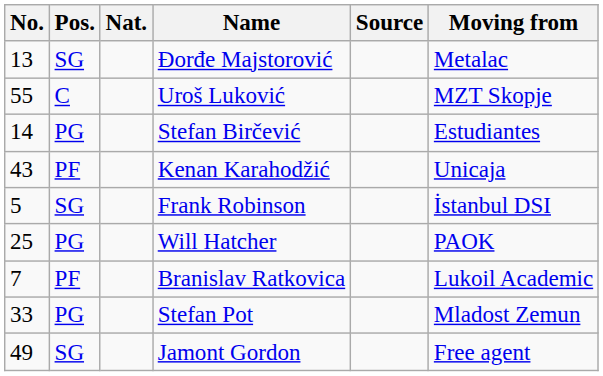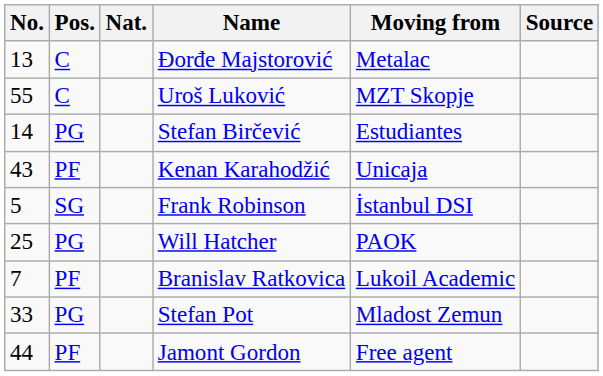 <table class="wikitable">
 <tr>
 <th>No.</th>
 <th>Pos.</th>
 <th>Nat.</th>
 <th>Name</th>
+<th>Moving from</th>
 <th>Source</th>
-<th>Moving from</th>
 </tr>
 <tr>
 <td>13</td>
-<td><a href='#'>SG</a></td>
+<td><a href='#'>C</a></td>
 <td></td>
 <td><a href='#'>Đorđe Majstorović</a></td>
+<td> <a href='#'>Metalac</a></td>
 <td align=center></td>
-<td> <a href='#'>Metalac</a></td>
 </tr>
 <tr>
 <td>55</td>
 <td><a href='#'>C</a></td>
 <td></td>
 <td><a href='#'>Uroš Luković</a></td>
+<td> <a href='#'>MZT Skopje</a></td>
 <td align=center></td>
-<td> <a href='#'>MZT Skopje</a></td>
 </tr>
 <tr>
 <td>14</td>
 <td><a href='#'>PG</a></td>
 <td></td>
 <td><a href='#'>Stefan Birčević</a></td>
+<td> <a href='#'>Estudiantes</a></td>
 <td align=center></td>
-<td> <a href='#'>Estudiantes</a></td>
 </tr>
 <tr>
 <td>43</td>
 <td><a href='#'>PF</a></td>
 <td></td>
 <td><a href='#'>Kenan Karahodžić</a></td>
+<td> <a href='#'>Unicaja</a></td>
 <td align=center></td>
-<td> <a href='#'>Unicaja</a></td>
 </tr>
 <tr>
 <td>5</td>
 <td><a href='#'>SG</a></td>
 <td></td>
 <td><a href='#'>Frank Robinson</a></td>
+<td> <a href='#'>İstanbul DSI</a></td>
 <td align=center></td>
-<td> <a href='#'>İstanbul DSI</a></td>
 </tr>
 <tr>
 <td>25</td>
 <td><a href='#'>PG</a></td>
 <td></td>
 <td><a href='#'>Will Hatcher</a></td>
+<td> <a href='#'>PAOK</a></td>
 <td align=center></td>
-<td> <a href='#'>PAOK</a></td>
 </tr>
 <tr>
 <td>7</td>
 <td><a href='#'>PF</a></td>
 <td></td>
 <td><a href='#'>Branislav Ratkovica</a></td>
+<td> <a href='#'>Lukoil Academic</a></td>
 <td align=center></td>
-<td> <a href='#'>Lukoil Academic</a></td>
 </tr>
 <tr>
 <td>33</td>
 <td><a href='#'>PG</a></td>
 <td></td>
 <td><a href='#'>Stefan Pot</a></td>
+<td> <a href='#'>Mladost Zemun</a></td>
 <td align=center></td>
-<td> <a href='#'>Mladost Zemun</a></td>
 </tr>
 <tr>
-<td>49</td>
-<td><a href='#'>SG</a></td>
+<td>44</td>
+<td><a href='#'>PF</a></td>
 <td></td>
 <td><a href='#'>Jamont Gordon</a></td>
+<td><a href='#'>Free agent</a></td>
 <td align=center></td>
-<td><a href='#'>Free agent</a></td>
 </tr>
 </table>
